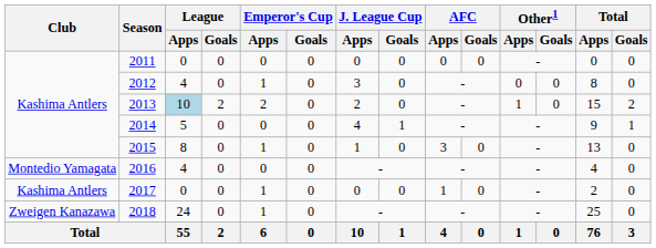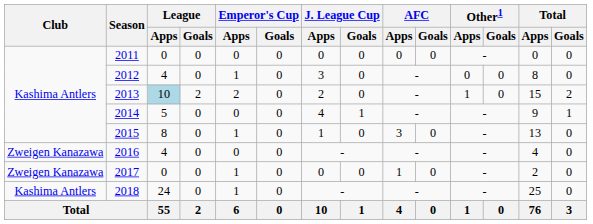 <table class="wikitable" style="text-align:center;">
 <tr>
 <th rowspan="2">Club</th>
 <th rowspan="2">Season</th>
 <th colspan="2">League</th>
 <th colspan="2"><a href='#'>Emperor's Cup</a></th>
 <th colspan="2"><a href='#'>J. League Cup</a></th>
 <th colspan="2"><a href='#'>AFC</a></th>
 <th colspan="2">Other<sup><a href='#'>1</a></sup></th>
 <th colspan="2">Total</th>
 </tr>
 <tr>
 <th>Apps</th>
 <th>Goals</th>
 <th>Apps</th>
 <th>Goals</th>
 <th>Apps</th>
 <th>Goals</th>
 <th>Apps</th>
 <th>Goals</th>
 <th>Apps</th>
 <th>Goals</th>
 <th>Apps</th>
 <th>Goals</th>
 </tr>
 <tr>
 <td rowspan="5"><a href='#'>Kashima Antlers</a></td>
 <td><a href='#'>2011</a></td>
 <td>0</td>
 <td>0</td>
 <td>0</td>
 <td>0</td>
 <td>0</td>
 <td>0</td>
 <td>0</td>
 <td>0</td>
 <td colspan="2">-</td>
 <td>0</td>
 <td>0</td>
 </tr>
 <tr>
 <td><a href='#'>2012</a></td>
 <td>4</td>
 <td>0</td>
 <td>1</td>
 <td>0</td>
 <td>3</td>
 <td>0</td>
 <td colspan="2">-</td>
 <td>0</td>
 <td>0</td>
 <td>8</td>
 <td>0</td>
 </tr>
 <tr>
 <td><a href='#'>2013</a></td>
 <td style="background: lightblue;">10</td>
 <td>2</td>
 <td>2</td>
 <td>0</td>
 <td>2</td>
 <td>0</td>
 <td colspan="2">-</td>
 <td>1</td>
 <td>0</td>
 <td>15</td>
 <td>2</td>
 </tr>
 <tr>
 <td><a href='#'>2014</a></td>
 <td>5</td>
 <td>0</td>
 <td>0</td>
 <td>0</td>
 <td>4</td>
 <td>1</td>
 <td colspan="2">-</td>
 <td colspan="2">-</td>
 <td>9</td>
 <td>1</td>
 </tr>
 <tr>
 <td><a href='#'>2015</a></td>
 <td>8</td>
 <td>0</td>
 <td>1</td>
 <td>0</td>
 <td>1</td>
 <td>0</td>
 <td>3</td>
 <td>0</td>
 <td colspan="2">-</td>
 <td>13</td>
 <td>0</td>
 </tr>
 <tr>
-<td><a href='#'>Montedio Yamagata</a></td>
+<td rowspan="1"><a href='#'>Zweigen Kanazawa</a></td>
 <td><a href='#'>2016</a></td>
 <td>4</td>
 <td>0</td>
 <td>0</td>
 <td>0</td>
 <td colspan="2">-</td>
 <td colspan="2">-</td>
 <td colspan="2">-</td>
 <td>4</td>
 <td>0</td>
 </tr>
 <tr>
-<td rowspan="1"><a href='#'>Kashima Antlers</a></td>
+<td rowspan="1"><a href='#'>Zweigen Kanazawa</a></td>
 <td><a href='#'>2017</a></td>
 <td>0</td>
 <td>0</td>
 <td>1</td>
 <td>0</td>
 <td>0</td>
 <td>0</td>
 <td>1</td>
 <td>0</td>
 <td colspan="2">-</td>
 <td>2</td>
 <td>0</td>
 </tr>
 <tr>
-<td rowspan="1"><a href='#'>Zweigen Kanazawa</a></td>
+<td rowspan="1"><a href='#'>Kashima Antlers</a></td>
 <td><a href='#'>2018</a></td>
 <td>24</td>
 <td>0</td>
 <td>1</td>
 <td>0</td>
 <td colspan="2">-</td>
 <td colspan="2">-</td>
 <td colspan="2">-</td>
 <td>25</td>
 <td>0</td>
 </tr>
 <tr>
 <th colspan="2">Total</th>
 <th>55</th>
 <th>2</th>
 <th>6</th>
 <th>0</th>
 <th>10</th>
 <th>1</th>
 <th>4</th>
 <th>0</th>
 <th>1</th>
 <th>0</th>
 <th>76</th>
 <th>3</th>
 </tr>
 </table>
